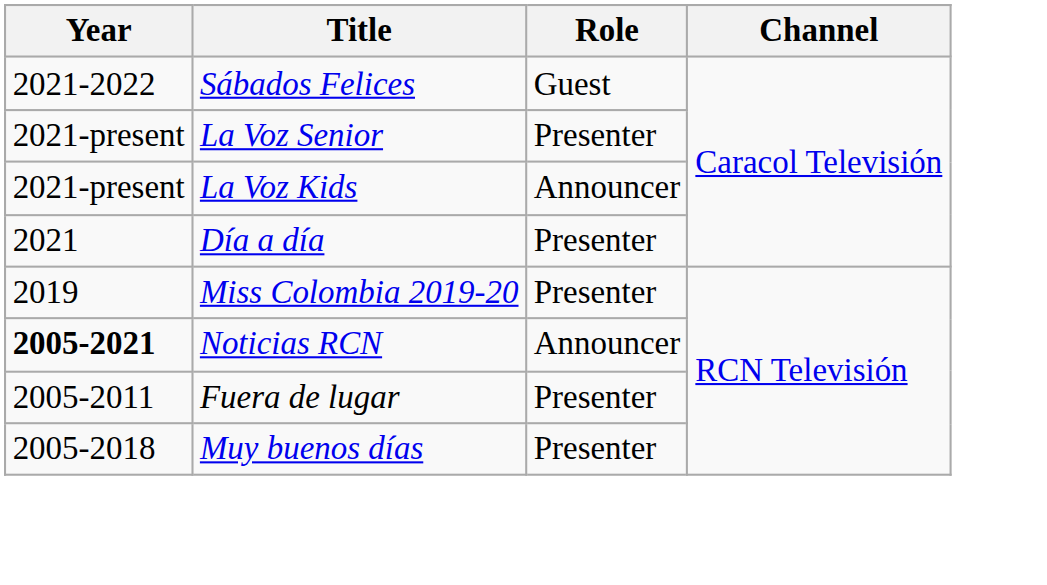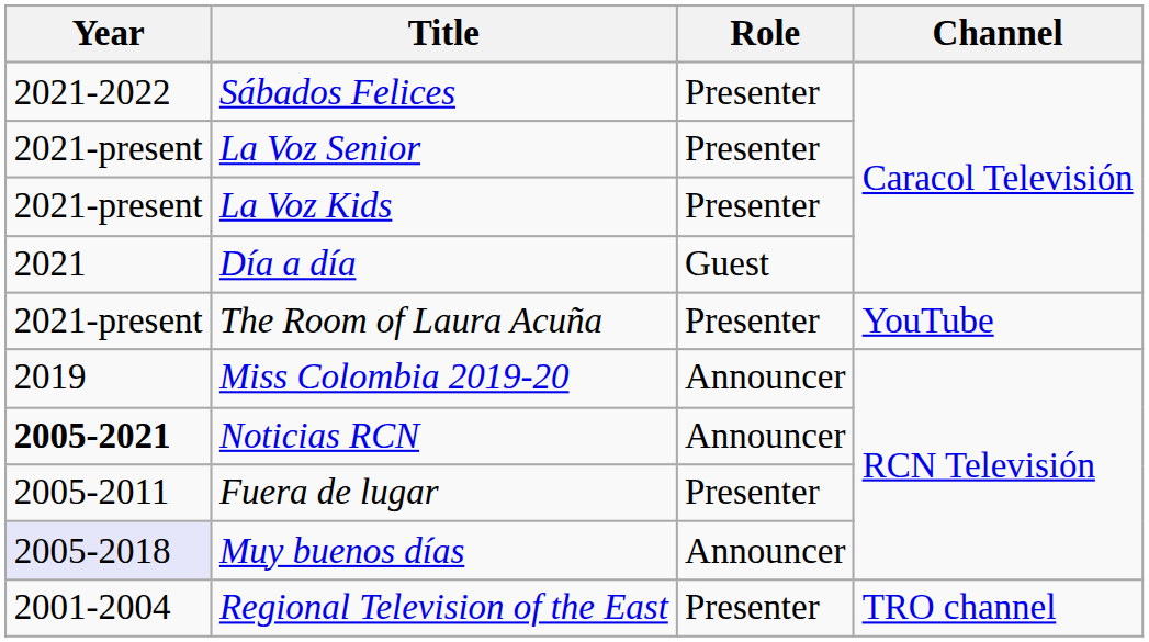 <table class="wikitable">
 <tr>
 <th>Year</th>
 <th>Title</th>
 <th>Role</th>
 <th>Channel</th>
 </tr>
 <tr>
 <td>2021-2022</td>
 <td><em><a href='#'>Sábados Felices</a></em></td>
-<td>Guest</td>
+<td>Presenter</td>
 <td rowspan="4"><a href='#'>Caracol Televisión</a></td>
 </tr>
 <tr>
 <td>2021-present</td>
 <td><em><a href='#'>La Voz Senior</a></em></td>
 <td>Presenter</td>
 </tr>
 <tr>
 <td>2021-present</td>
 <td><em><a href='#'>La Voz Kids</a></em></td>
-<td>Announcer</td>
+<td>Presenter</td>
 </tr>
 <tr>
 <td>2021</td>
 <td><em><a href='#'>Día a día</a></em></td>
+<td>Guest</td>
+</tr>
+<tr>
+<td>2021-present</td>
+<td><em>The Room of Laura Acuña</em></td>
 <td>Presenter</td>
+<td><a href='#'>YouTube</a></td>
 </tr>
 <tr>
 <td>2019</td>
 <td><a href='#'><em>Miss Colombia 2019-20</em></a></td>
-<td>Presenter</td>
+<td>Announcer</td>
 <td rowspan="4"><a href='#'>RCN Televisión</a></td>
 </tr>
 <tr>
 <td><strong>2005-2021</strong></td>
 <td><em><a href='#'>Noticias RCN</a></em></td>
 <td>Announcer</td>
 </tr>
 <tr>
 <td>2005-2011</td>
 <td><em>Fuera de lugar</em></td>
 <td>Presenter</td>
 </tr>
 <tr>
-<td>2005-2018</td>
+<td style="background: lavender;">2005-2018</td>
 <td><em><a href='#'>Muy buenos días</a></em></td>
+<td>Announcer</td>
+</tr>
+<tr>
+<td>2001-2004</td>
+<td><em><a href='#'>Regional Television of the East</a></em></td>
 <td>Presenter</td>
+<td><a href='#'>TRO channel</a></td>
 </tr>
 </table>
